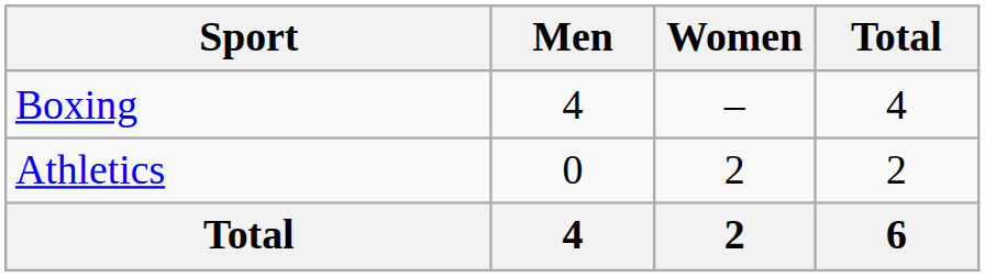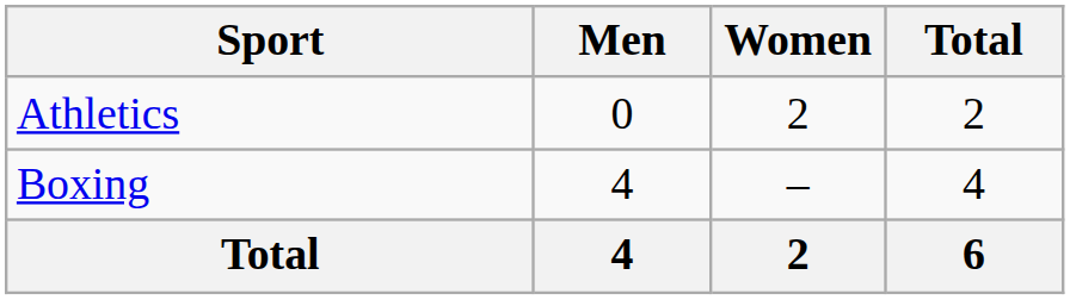 <table class="wikitable sortable" style="text-align:center;">
 <tr>
 <th width=180>Sport</th>
 <th width=55>Men</th>
 <th width=55>Women</th>
 <th width=55>Total</th>
 </tr>
 <tr>
+<td align=left><a href='#'>Athletics</a></td>
+<td>0</td>
+<td>2</td>
+<td>2</td>
+</tr>
+<tr>
 <td align=left><a href='#'>Boxing</a></td>
 <td>4</td>
 <td>–</td>
 <td>4</td>
-</tr>
-<tr>
-<td align=left><a href='#'>Athletics</a></td>
-<td>0</td>
-<td>2</td>
-<td>2</td>
 </tr>
 <tr>
 <th>Total</th>
 <th>4</th>
 <th>2</th>
 <th>6</th>
 </tr>
 </table>
